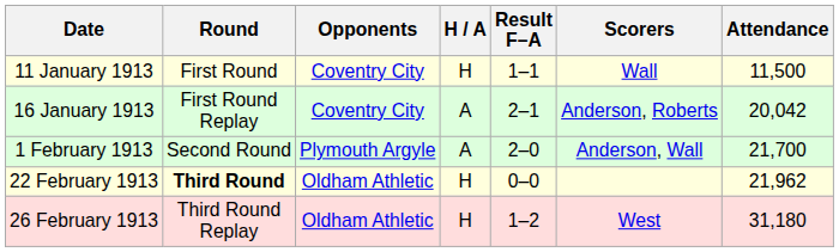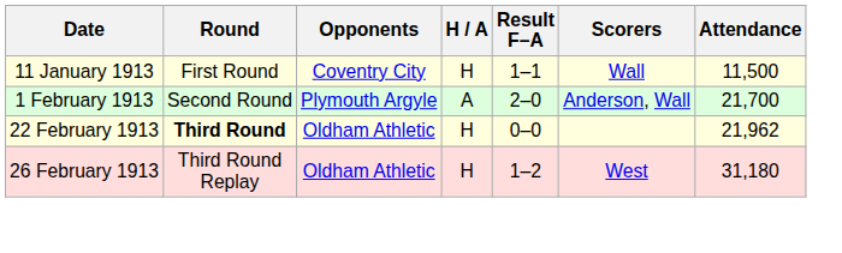 <table class="wikitable" style="text-align:center">
 <tr>
 <th>Date</th>
 <th>Round</th>
 <th>Opponents</th>
 <th>H / A</th>
 <th>Result<br>F–A</th>
 <th>Scorers</th>
 <th>Attendance</th>
 </tr>
 <tr bgcolor="#ffffdd">
 <td>11 January 1913</td>
 <td>First Round</td>
 <td><a href='#'>Coventry City</a></td>
 <td>H</td>
 <td>1–1</td>
 <td><a href='#'>Wall</a></td>
 <td>11,500</td>
-</tr>
-<tr bgcolor="#ddffdd">
-<td>16 January 1913</td>
-<td>First Round<br>Replay</td>
-<td><a href='#'>Coventry City</a></td>
-<td>A</td>
-<td>2–1</td>
-<td><a href='#'>Anderson</a>, <a href='#'>Roberts</a></td>
-<td>20,042</td>
 </tr>
 <tr bgcolor="#ddffdd">
 <td>1 February 1913</td>
 <td>Second Round</td>
 <td><a href='#'>Plymouth Argyle</a></td>
 <td>A</td>
 <td>2–0</td>
 <td><a href='#'>Anderson</a>, <a href='#'>Wall</a></td>
 <td>21,700</td>
 </tr>
 <tr bgcolor="#ffffdd">
 <td>22 February 1913</td>
 <td><strong>Third Round</strong></td>
 <td><a href='#'>Oldham Athletic</a></td>
 <td>H</td>
 <td>0–0</td>
 <td></td>
 <td>21,962</td>
 </tr>
 <tr bgcolor="#ffdddd">
 <td>26 February 1913</td>
 <td>Third Round<br>Replay</td>
 <td><a href='#'>Oldham Athletic</a></td>
 <td>H</td>
 <td>1–2</td>
 <td><a href='#'>West</a></td>
 <td>31,180</td>
 </tr>
 </table>
